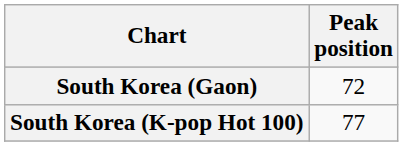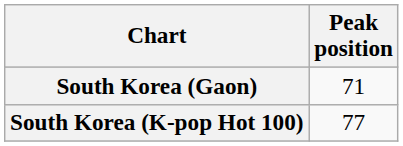 <table class="wikitable plainrowheaders">
 <tr>
 <th>Chart</th>
 <th>Peak<br>position</th>
 </tr>
 <tr>
 <th scope="row">South Korea (Gaon)</th>
-<td align="center">72</td>
+<td align="center">71</td>
 </tr>
 <tr>
 <th scope="row">South Korea (K-pop Hot 100)</th>
 <td align="center">77</td>
 </tr>
 </table>
